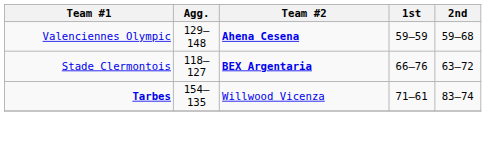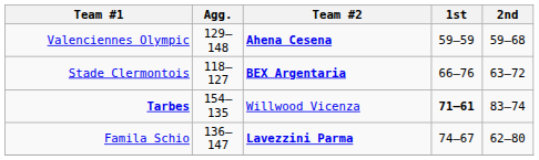 <table class=wikitable style="text-align:center">
 <tr>
 <th width=200>Team #1</th>
 <th width=50>Agg.</th>
 <th width=200>Team #2</th>
 <th width=50>1st</th>
 <th width=50>2nd</th>
 </tr>
 <tr>
 <td align=right><a href='#'>Valenciennes Olympic</a> </td>
 <td>129–148</td>
 <td align=left> <strong><a href='#'>Ahena Cesena</a></strong></td>
 <td align=center>59–59</td>
 <td align=center>59–68</td>
 </tr>
 <tr>
 <td align=right><a href='#'>Stade Clermontois</a> </td>
 <td>118–127</td>
 <td align=left> <strong><a href='#'>BEX Argentaria</a></strong></td>
 <td align=center>66–76</td>
 <td align=center>63–72</td>
 </tr>
 <tr>
 <td align=right><strong><a href='#'>Tarbes</a></strong> </td>
 <td>154–135</td>
 <td align=left> <a href='#'>Willwood Vicenza</a></td>
-<td align=center>71–61</td>
+<td align=center><strong>71–61</strong></td>
 <td align=center>83–74</td>
+</tr>
+<tr>
+<td align=right><a href='#'>Famila Schio</a> </td>
+<td>136–147</td>
+<td align=left> <strong><a href='#'>Lavezzini Parma</a></strong></td>
+<td align=center>74–67</td>
+<td align=center>62–80</td>
 </tr>
 <tr>
 </tr>
 </table>
